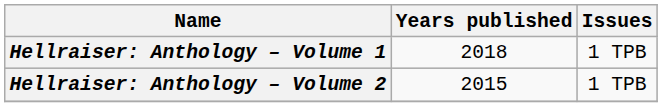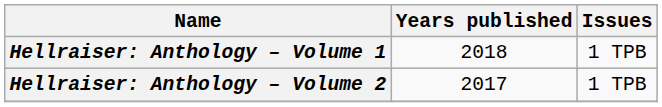 <table class="wikitable plainrowheaders" style="text-align:center;">
 <tr style="text-align:center;">
 <th>Name</th>
 <th>Years published</th>
 <th>Issues</th>
 </tr>
 <tr>
 <th scope="row"><strong><em>Hellraiser: Anthology – Volume 1</em></strong></th>
 <td style="text-align:center;">2018</td>
 <td style="text-align:center;">1 TPB</td>
 </tr>
 <tr>
 <th scope="row"><strong><em>Hellraiser: Anthology – Volume 2</em></strong></th>
-<td style="text-align:center;">2015</td>
+<td style="text-align:center;">2017</td>
 <td style="text-align:center;">1 TPB</td>
 </tr>
 <tr>
 </tr>
 </table>
